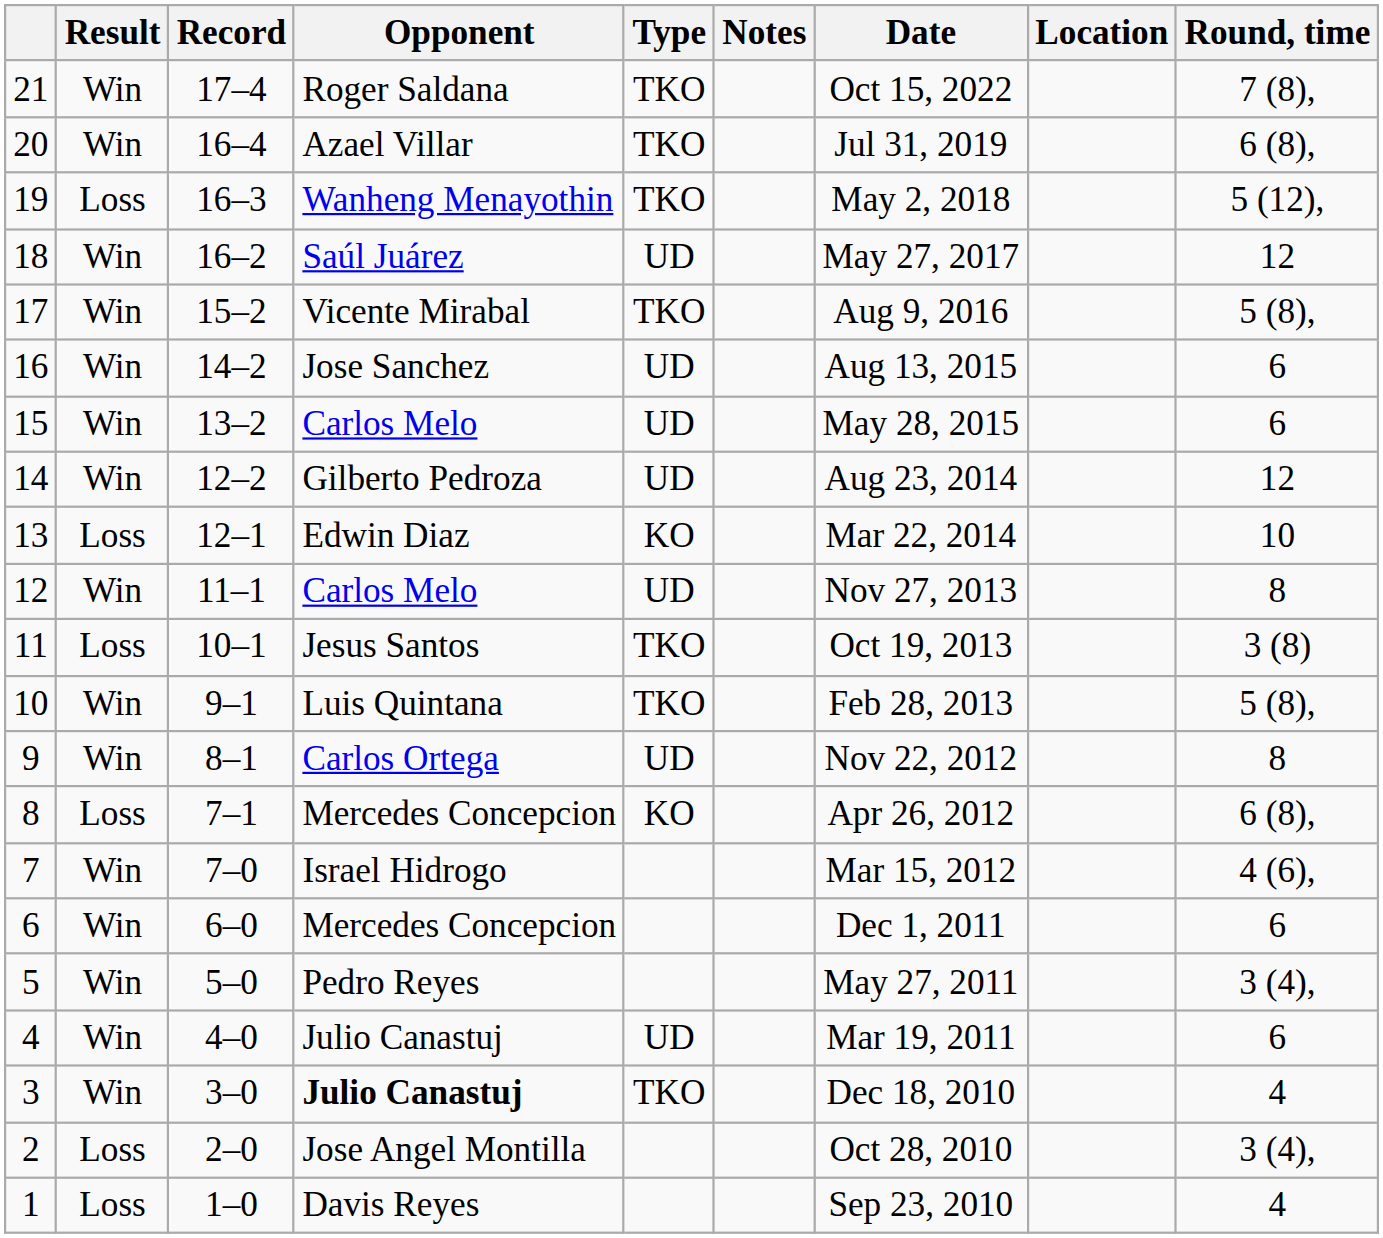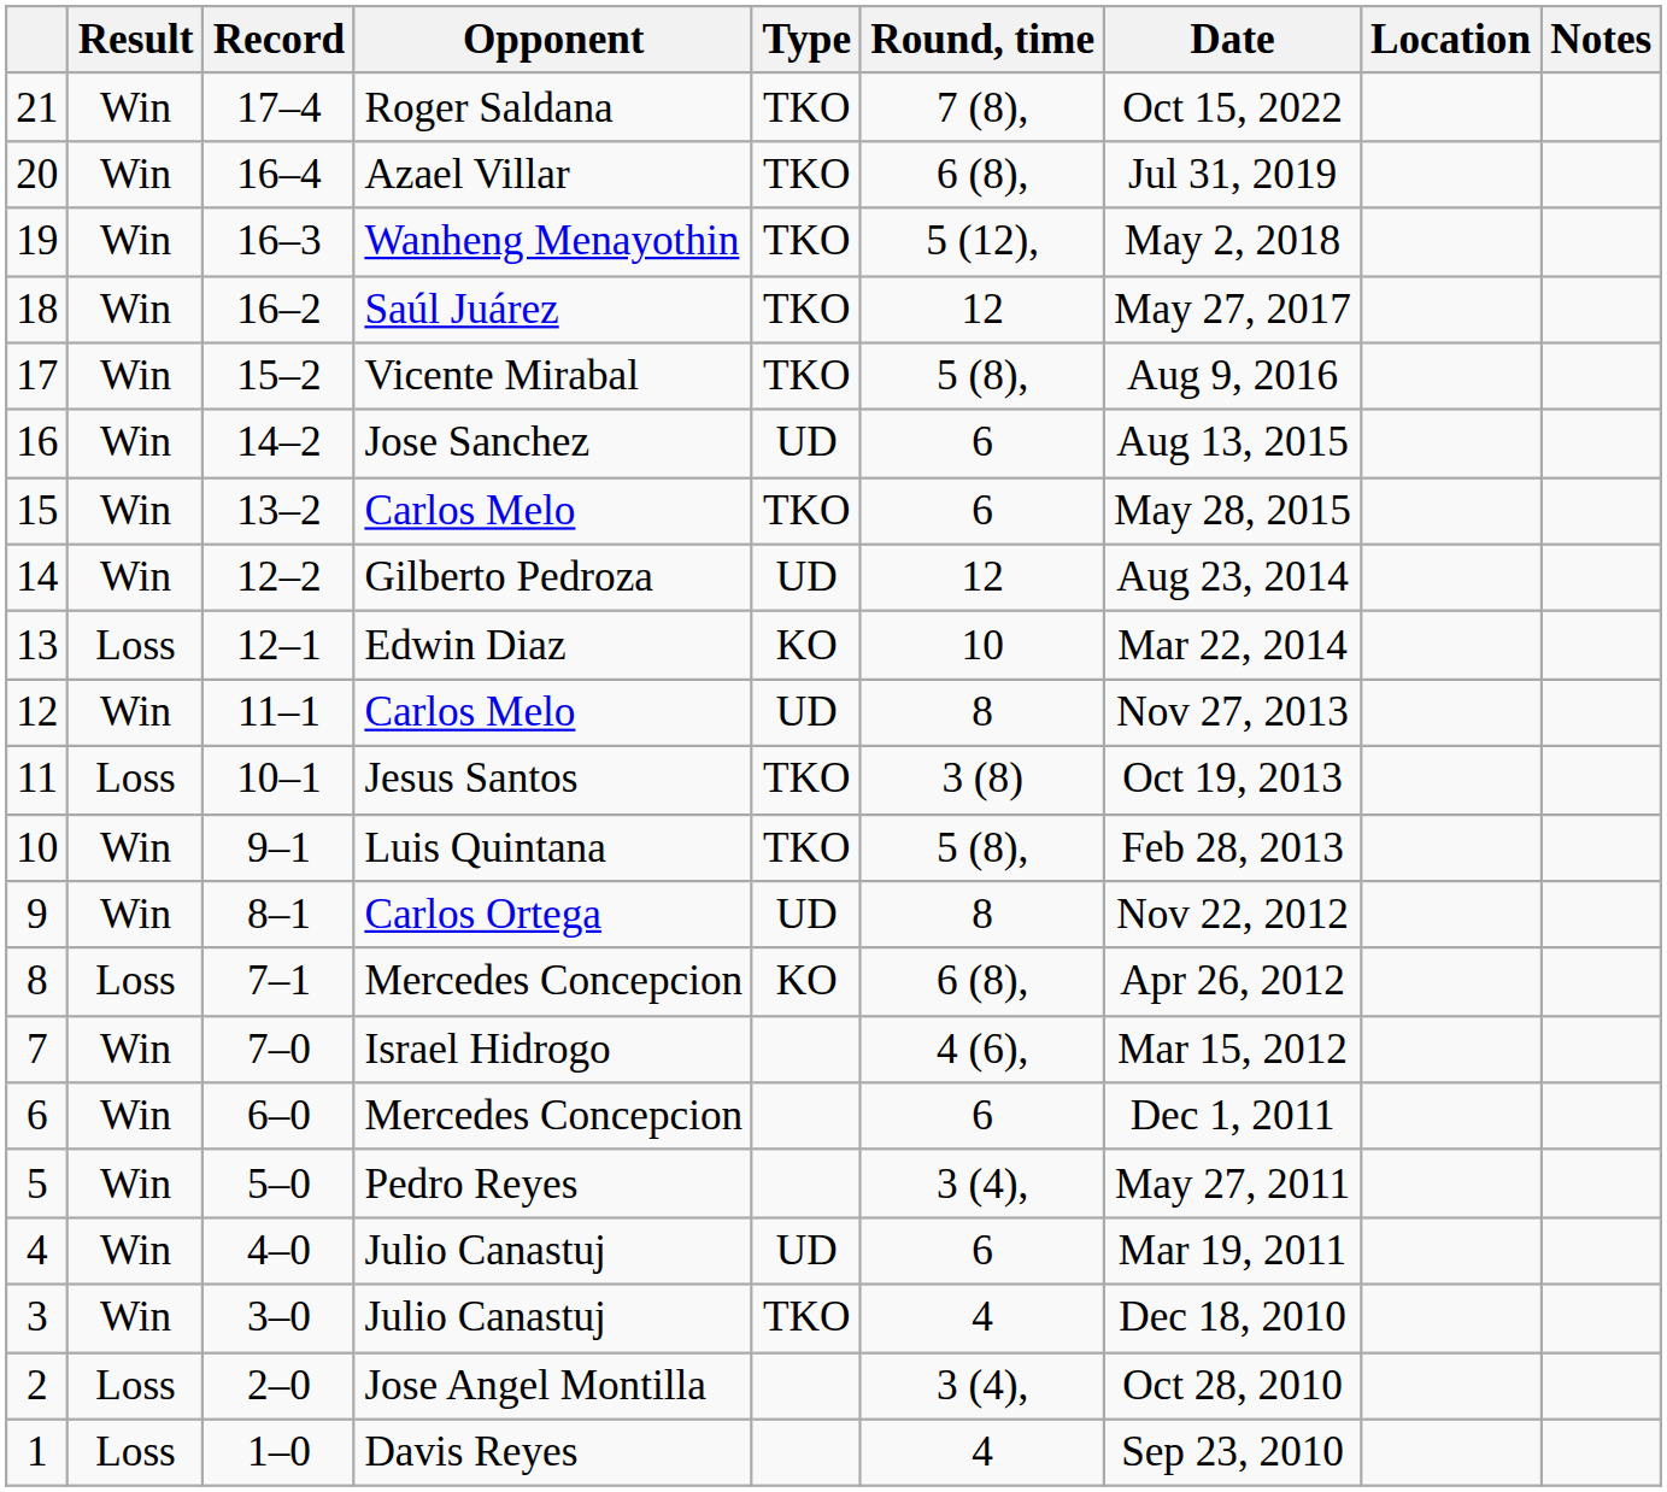 <table class="wikitable" style="text-align:center">
 <tr>
 <th></th>
 <th>Result</th>
 <th>Record</th>
 <th>Opponent</th>
 <th>Type</th>
-<th>Notes</th>
+<th>Round, time</th>
 <th>Date</th>
 <th>Location</th>
-<th>Round, time</th>
+<th>Notes</th>
 </tr>
 <tr>
 <td>21</td>
 <td>Win</td>
 <td>17–4</td>
 <td style="text-align:left;"> Roger Saldana</td>
 <td>TKO</td>
-<td></td>
+<td>7 (8), </td>
 <td>Oct 15, 2022</td>
 <td style="text-align:left;"> </td>
-<td>7 (8), </td>
+<td></td>
 </tr>
 <tr>
 <td>20</td>
 <td>Win</td>
 <td>16–4</td>
 <td style="text-align:left;"> Azael Villar</td>
 <td>TKO</td>
-<td></td>
+<td>6 (8), </td>
 <td>Jul 31, 2019</td>
 <td style="text-align:left;"> </td>
-<td>6 (8), </td>
+<td></td>
 </tr>
 <tr>
 <td>19</td>
-<td>Loss</td>
+<td>Win</td>
 <td>16–3</td>
 <td style="text-align:left;"> <a href='#'>Wanheng Menayothin</a></td>
 <td>TKO</td>
-<td style="text-align:left;"></td>
+<td>5 (12), </td>
 <td>May 2, 2018</td>
 <td style="text-align:left;"> </td>
-<td>5 (12), </td>
+<td style="text-align:left;"></td>
 </tr>
 <tr>
 <td>18</td>
 <td>Win</td>
 <td>16–2</td>
 <td style="text-align:left;"> <a href='#'>Saúl Juárez</a></td>
-<td>UD</td>
-<td></td>
+<td>TKO</td>
+<td>12</td>
 <td>May 27, 2017</td>
 <td style="text-align:left;"> </td>
-<td>12</td>
+<td></td>
 </tr>
 <tr>
 <td>17</td>
 <td>Win</td>
 <td>15–2</td>
 <td style="text-align:left;"> Vicente Mirabal</td>
 <td>TKO</td>
-<td></td>
+<td>5 (8), </td>
 <td>Aug 9, 2016</td>
 <td style="text-align:left;"> </td>
-<td>5 (8), </td>
+<td></td>
 </tr>
 <tr>
 <td>16</td>
 <td>Win</td>
 <td>14–2</td>
 <td style="text-align:left;"> Jose Sanchez</td>
 <td>UD</td>
-<td></td>
+<td>6</td>
 <td>Aug 13, 2015</td>
 <td style="text-align:left;"> </td>
-<td>6</td>
+<td></td>
 </tr>
 <tr>
 <td>15</td>
 <td>Win</td>
 <td>13–2</td>
 <td style="text-align:left;"> <a href='#'>Carlos Melo</a></td>
-<td>UD</td>
-<td></td>
+<td>TKO</td>
+<td>6</td>
 <td>May 28, 2015</td>
 <td style="text-align:left;"> </td>
-<td>6</td>
+<td></td>
 </tr>
 <tr>
 <td>14</td>
 <td>Win</td>
 <td>12–2</td>
 <td style="text-align:left;"> Gilberto Pedroza</td>
 <td>UD</td>
-<td style="text-align:left;"></td>
+<td>12</td>
 <td>Aug 23, 2014</td>
 <td style="text-align:left;"> </td>
-<td>12</td>
+<td style="text-align:left;"></td>
 </tr>
 <tr>
 <td>13</td>
 <td>Loss</td>
 <td>12–1</td>
 <td style="text-align:left;"> Edwin Diaz</td>
 <td>KO</td>
-<td style="text-align:left;"></td>
+<td>10</td>
 <td>Mar 22, 2014</td>
 <td style="text-align:left;"> </td>
-<td>10</td>
+<td style="text-align:left;"></td>
 </tr>
 <tr>
 <td>12</td>
 <td>Win</td>
 <td>11–1</td>
 <td style="text-align:left;"> <a href='#'>Carlos Melo</a></td>
 <td>UD</td>
-<td style="text-align:left;"></td>
+<td>8</td>
 <td>Nov 27, 2013</td>
 <td style="text-align:left;"> </td>
-<td>8</td>
+<td style="text-align:left;"></td>
 </tr>
 <tr>
 <td>11</td>
 <td>Loss</td>
 <td>10–1</td>
 <td style="text-align:left;"> Jesus Santos</td>
 <td>TKO</td>
-<td></td>
+<td>3 (8)</td>
 <td>Oct 19, 2013</td>
 <td style="text-align:left;"> </td>
-<td>3 (8)</td>
+<td></td>
 </tr>
 <tr>
 <td>10</td>
 <td>Win</td>
 <td>9–1</td>
 <td style="text-align:left;"> Luis Quintana</td>
 <td>TKO</td>
-<td style="text-align:left;"></td>
+<td>5 (8), </td>
 <td>Feb 28, 2013</td>
 <td style="text-align:left;"> </td>
-<td>5 (8), </td>
+<td style="text-align:left;"></td>
 </tr>
 <tr>
 <td>9</td>
 <td>Win</td>
 <td>8–1</td>
 <td style="text-align:left;"> <a href='#'>Carlos Ortega</a></td>
 <td>UD</td>
-<td></td>
+<td>8</td>
 <td>Nov 22, 2012</td>
 <td style="text-align:left;"> </td>
-<td>8</td>
+<td></td>
 </tr>
 <tr>
 <td>8</td>
 <td>Loss</td>
 <td>7–1</td>
 <td style="text-align:left;"> Mercedes Concepcion</td>
 <td>KO</td>
-<td></td>
+<td>6 (8), </td>
 <td>Apr 26, 2012</td>
 <td style="text-align:left;"> </td>
-<td>6 (8), </td>
+<td></td>
 </tr>
 <tr>
 <td>7</td>
 <td>Win</td>
 <td>7–0</td>
 <td style="text-align:left;"> Israel Hidrogo</td>
 <td></td>
-<td></td>
+<td>4 (6), </td>
 <td>Mar 15, 2012</td>
 <td style="text-align:left;"> </td>
-<td>4 (6), </td>
+<td></td>
 </tr>
 <tr>
 <td>6</td>
 <td>Win</td>
 <td>6–0</td>
 <td style="text-align:left;"> Mercedes Concepcion</td>
 <td></td>
-<td></td>
+<td>6</td>
 <td>Dec 1, 2011</td>
 <td style="text-align:left;"> </td>
-<td>6</td>
+<td></td>
 </tr>
 <tr>
 <td>5</td>
 <td>Win</td>
 <td>5–0</td>
 <td style="text-align:left;"> Pedro Reyes</td>
 <td></td>
-<td></td>
+<td>3 (4), </td>
 <td>May 27, 2011</td>
 <td style="text-align:left;"> </td>
-<td>3 (4), </td>
+<td></td>
 </tr>
 <tr>
 <td>4</td>
 <td>Win</td>
 <td>4–0</td>
 <td style="text-align:left;"> Julio Canastuj</td>
 <td>UD</td>
-<td></td>
+<td>6</td>
 <td>Mar 19, 2011</td>
 <td style="text-align:left;"> </td>
-<td>6</td>
+<td></td>
 </tr>
 <tr>
 <td>3</td>
 <td>Win</td>
 <td>3–0</td>
-<td style="text-align:left;"><strong> Julio Canastuj</strong></td>
+<td style="text-align:left;"> Julio Canastuj</td>
 <td>TKO</td>
-<td></td>
+<td>4</td>
 <td>Dec 18, 2010</td>
 <td style="text-align:left;"> </td>
-<td>4</td>
+<td></td>
 </tr>
 <tr>
 <td>2</td>
 <td>Loss</td>
 <td>2–0</td>
 <td style="text-align:left;"> Jose Angel Montilla</td>
 <td></td>
-<td></td>
+<td>3 (4), </td>
 <td>Oct 28, 2010</td>
 <td style="text-align:left;"> </td>
-<td>3 (4), </td>
+<td></td>
 </tr>
 <tr>
 <td>1</td>
 <td>Loss</td>
 <td>1–0</td>
 <td style="text-align:left;"> Davis Reyes</td>
 <td></td>
-<td></td>
+<td>4</td>
 <td>Sep 23, 2010</td>
 <td style="text-align:left;"> </td>
-<td>4</td>
+<td></td>
 </tr>
 </table>
